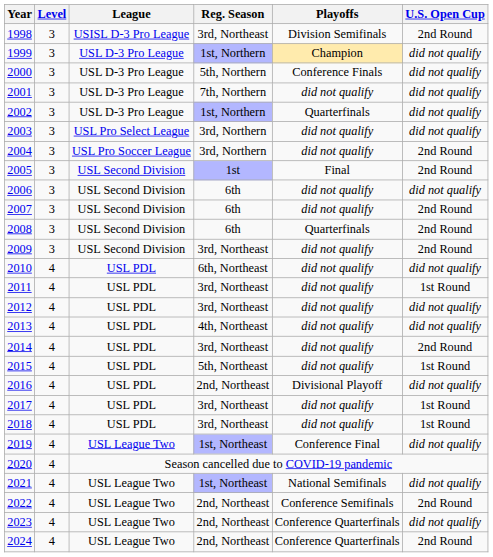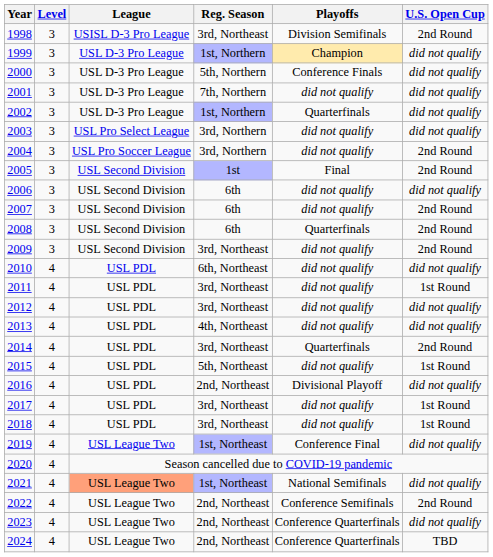 <table class="wikitable" style="text-align: center;">
 <tr>
 <th>Year</th>
 <th><a href='#'>Level</a></th>
 <th>League</th>
 <th>Reg. Season</th>
 <th>Playoffs</th>
 <th><a href='#'>U.S. Open Cup</a></th>
 </tr>
 <tr>
 <td><a href='#'>1998</a></td>
 <td>3</td>
 <td><a href='#'>USISL D-3 Pro League</a></td>
 <td>3rd, Northeast</td>
 <td>Division Semifinals</td>
 <td>2nd Round</td>
 </tr>
 <tr>
 <td><a href='#'>1999</a></td>
 <td>3</td>
 <td><a href='#'>USL D-3 Pro League</a></td>
 <td bgcolor="B3B7FF">1st, Northern</td>
 <td bgcolor="FFEBAD">Champion</td>
 <td><em>did not qualify</em></td>
 </tr>
 <tr>
 <td><a href='#'>2000</a></td>
 <td>3</td>
 <td>USL D-3 Pro League</td>
 <td>5th, Northern</td>
 <td>Conference Finals</td>
 <td><em>did not qualify</em></td>
 </tr>
 <tr>
 <td><a href='#'>2001</a></td>
 <td>3</td>
 <td>USL D-3 Pro League</td>
 <td>7th, Northern</td>
 <td><em>did not qualify</em></td>
 <td><em>did not qualify</em></td>
 </tr>
 <tr>
 <td><a href='#'>2002</a></td>
 <td>3</td>
 <td>USL D-3 Pro League</td>
 <td bgcolor="B3B7FF">1st, Northern</td>
 <td>Quarterfinals</td>
 <td><em>did not qualify</em></td>
 </tr>
 <tr>
 <td><a href='#'>2003</a></td>
 <td>3</td>
 <td><a href='#'>USL Pro Select League</a></td>
 <td>3rd, Northern</td>
 <td><em>did not qualify</em></td>
 <td><em>did not qualify</em></td>
 </tr>
 <tr>
 <td><a href='#'>2004</a></td>
 <td>3</td>
 <td><a href='#'>USL Pro Soccer League</a></td>
 <td>3rd, Northern</td>
 <td><em>did not qualify</em></td>
 <td>2nd Round</td>
 </tr>
 <tr>
 <td><a href='#'>2005</a></td>
 <td>3</td>
 <td><a href='#'>USL Second Division</a></td>
 <td bgcolor="B3B7FF">1st</td>
 <td>Final</td>
 <td>2nd Round</td>
 </tr>
 <tr>
 <td><a href='#'>2006</a></td>
 <td>3</td>
 <td>USL Second Division</td>
 <td>6th</td>
 <td><em>did not qualify</em></td>
 <td><em>did not qualify</em></td>
 </tr>
 <tr>
 <td><a href='#'>2007</a></td>
 <td>3</td>
 <td>USL Second Division</td>
 <td>6th</td>
 <td><em>did not qualify</em></td>
 <td>2nd Round</td>
 </tr>
 <tr>
 <td><a href='#'>2008</a></td>
 <td>3</td>
 <td>USL Second Division</td>
 <td>6th</td>
 <td>Quarterfinals</td>
 <td>2nd Round</td>
 </tr>
 <tr>
 <td><a href='#'>2009</a></td>
 <td>3</td>
 <td>USL Second Division</td>
 <td>3rd, Northeast</td>
 <td><em>did not qualify</em></td>
 <td>2nd Round</td>
 </tr>
 <tr>
 <td><a href='#'>2010</a></td>
 <td>4</td>
 <td><a href='#'>USL PDL</a></td>
 <td>6th, Northeast</td>
 <td><em>did not qualify</em></td>
 <td><em>did not qualify</em></td>
 </tr>
 <tr>
 <td><a href='#'>2011</a></td>
 <td>4</td>
 <td>USL PDL</td>
 <td>3rd, Northeast</td>
 <td><em>did not qualify</em></td>
 <td>1st Round</td>
 </tr>
 <tr>
 <td><a href='#'>2012</a></td>
 <td>4</td>
 <td>USL PDL</td>
 <td>3rd, Northeast</td>
 <td><em>did not qualify</em></td>
 <td><em>did not qualify</em></td>
 </tr>
 <tr>
 <td><a href='#'>2013</a></td>
 <td>4</td>
 <td>USL PDL</td>
 <td>4th, Northeast</td>
 <td><em>did not qualify</em></td>
 <td><em>did not qualify</em></td>
 </tr>
 <tr>
 <td><a href='#'>2014</a></td>
 <td>4</td>
 <td>USL PDL</td>
 <td>3rd, Northeast</td>
-<td><em>did not qualify</em></td>
+<td>Quarterfinals</td>
 <td>2nd Round</td>
 </tr>
 <tr>
 <td><a href='#'>2015</a></td>
 <td>4</td>
 <td>USL PDL</td>
 <td>5th, Northeast</td>
 <td><em>did not qualify</em></td>
 <td>1st Round</td>
 </tr>
 <tr>
 <td><a href='#'>2016</a></td>
 <td>4</td>
 <td>USL PDL</td>
 <td>2nd, Northeast</td>
 <td>Divisional Playoff</td>
 <td><em>did not qualify</em></td>
 </tr>
 <tr>
 <td><a href='#'>2017</a></td>
 <td>4</td>
 <td>USL PDL</td>
 <td>3rd, Northeast</td>
 <td><em>did not qualify</em></td>
 <td>1st Round</td>
 </tr>
 <tr>
 <td><a href='#'>2018</a></td>
 <td>4</td>
 <td>USL PDL</td>
 <td>3rd, Northeast</td>
 <td><em>did not qualify</em></td>
 <td>1st Round</td>
 </tr>
 <tr>
 <td><a href='#'>2019</a></td>
 <td>4</td>
 <td><a href='#'>USL League Two</a></td>
 <td bgcolor="B3B7FF">1st, Northeast</td>
 <td>Conference Final</td>
 <td><em>did not qualify</em></td>
 </tr>
 <tr>
 <td><a href='#'>2020</a></td>
 <td>4</td>
 <td colspan=4>Season cancelled due to <a href='#'>COVID-19 pandemic</a></td>
 </tr>
 <tr>
 <td><a href='#'>2021</a></td>
 <td>4</td>
-<td>USL League Two</td>
+<td style="background: lightsalmon;">USL League Two</td>
 <td bgcolor="B3B7FF">1st, Northeast</td>
 <td>National Semifinals</td>
 <td><em>did not qualify</em></td>
 </tr>
 <tr>
 <td><a href='#'>2022</a></td>
 <td>4</td>
 <td>USL League Two</td>
 <td>2nd, Northeast</td>
 <td>Conference Semifinals</td>
 <td>2nd Round</td>
 </tr>
 <tr>
 <td><a href='#'>2023</a></td>
 <td>4</td>
 <td>USL League Two</td>
 <td>2nd, Northeast</td>
 <td>Conference Quarterfinals</td>
 <td><em>did not qualify</em></td>
 </tr>
 <tr>
 <td><a href='#'>2024</a></td>
 <td>4</td>
 <td>USL League Two</td>
 <td>2nd, Northeast</td>
 <td>Conference Quarterfinals</td>
-<td>2nd Round</td>
+<td>TBD</td>
 </tr>
 </table>
